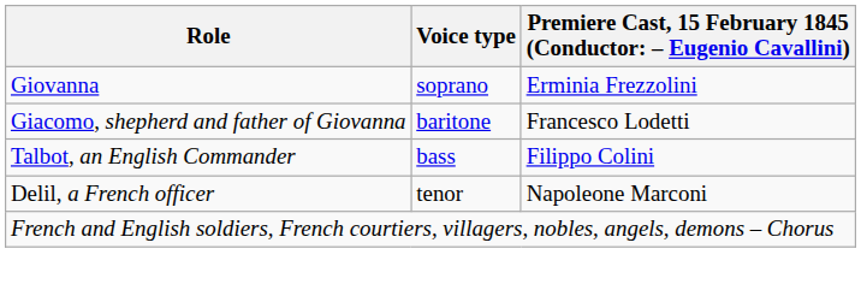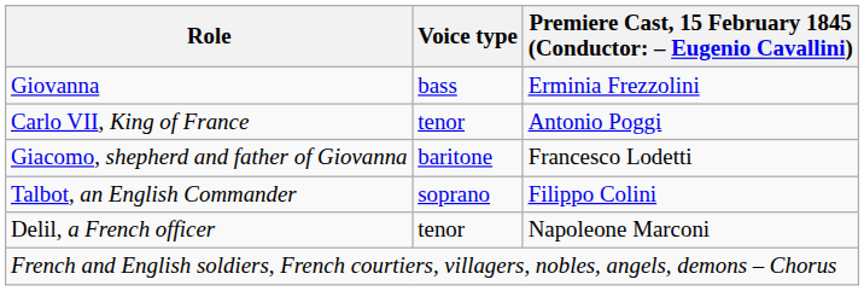 <table class="wikitable">
 <tr>
 <th>Role</th>
 <th>Voice type</th>
 <th>Premiere Cast, 15 February 1845<br>(Conductor: – <a href='#'>Eugenio Cavallini</a>)</th>
 </tr>
 <tr>
 <td><a href='#'>Giovanna</a></td>
-<td><a href='#'>soprano</a></td>
+<td><a href='#'>bass</a></td>
 <td><a href='#'>Erminia Frezzolini</a></td>
+</tr>
+<tr>
+<td><a href='#'>Carlo VII</a>, <em>King of France</em></td>
+<td><a href='#'>tenor</a></td>
+<td><a href='#'>Antonio Poggi</a></td>
 </tr>
 <tr>
 <td><a href='#'>Giacomo</a>, <em>shepherd and father of Giovanna</em></td>
 <td><a href='#'>baritone</a></td>
 <td>Francesco Lodetti</td>
 </tr>
 <tr>
 <td><a href='#'>Talbot</a>, <em>an English Commander</em></td>
-<td><a href='#'>bass</a></td>
+<td><a href='#'>soprano</a></td>
 <td><a href='#'>Filippo Colini</a></td>
 </tr>
 <tr>
 <td>Delil, <em>a French officer</em></td>
 <td>tenor</td>
 <td>Napoleone Marconi</td>
 </tr>
 <tr>
 <td colspan="3"><em>French and English soldiers, French courtiers, villagers, nobles, angels, demons – Chorus</em></td>
 </tr>
 </table>
